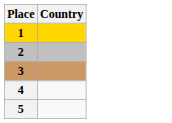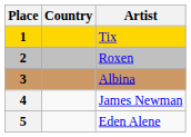 <table class="wikitable plainrowheaders">
 <tr>
 <th scope="col">Place</th>
 <th scope="col">Country</th>
+<th scope="col">Artist</th>
 </tr>
 <tr style="background:gold;">
 <th scope="row" style="background:gold;">1</th>
 <td></td>
+<td><a href='#'>Tix</a></td>
 </tr>
 <tr style="background:silver;">
 <th scope="row" style="background:silver;">2</th>
 <td></td>
+<td><a href='#'>Roxen</a></td>
 </tr>
 <tr style="background:#c96;">
 <th scope="row" style="background:#c96;">3</th>
 <td></td>
+<td><a href='#'>Albina</a></td>
 </tr>
 <tr>
 <th scope="row">4</th>
 <td></td>
+<td><a href='#'>James Newman</a></td>
 </tr>
 <tr>
 <th scope="row">5</th>
 <td></td>
+<td><a href='#'>Eden Alene</a></td>
 </tr>
 </table>
